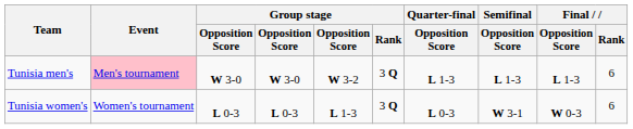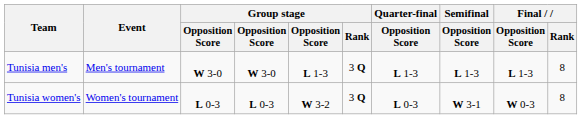 <table class="wikitable" style="text-align:center; font-size:90%">
 <tr>
 <th rowspan=2>Team</th>
 <th rowspan=2>Event</th>
 <th colspan=4>Group stage</th>
 <th>Quarter-final</th>
 <th>Semifinal</th>
 <th colspan=2>Final /  / </th>
 </tr>
 <tr style="font-size:95%">
 <th>Opposition<br>Score</th>
 <th>Opposition<br>Score</th>
 <th>Opposition<br>Score</th>
 <th>Rank</th>
 <th>Opposition<br>Score</th>
 <th>Opposition<br>Score</th>
 <th>Opposition<br>Score</th>
 <th>Rank</th>
 </tr>
 <tr>
 <td align=left><a href='#'>Tunisia men's</a></td>
-<td align=left style="background: pink;"><a href='#'>Men's tournament</a></td>
+<td align=left><a href='#'>Men's tournament</a></td>
 <td><br><strong>W</strong> 3-0</td>
 <td><br><strong>W</strong> 3-0</td>
-<td><br><strong>W</strong> 3-2</td>
+<td><br><strong>L</strong> 1-3</td>
 <td>3 <strong>Q</strong></td>
 <td><br><strong>L</strong> 1-3</td>
 <td><br><strong>L</strong> 1-3</td>
 <td><br><strong>L</strong> 1-3</td>
-<td>6</td>
+<td>8</td>
 </tr>
 <tr>
 <td align=left><a href='#'>Tunisia women's</a></td>
 <td align=left><a href='#'>Women's tournament</a></td>
 <td><br><strong>L</strong> 0-3</td>
 <td><br><strong>L</strong> 0-3</td>
-<td><br><strong>L</strong> 1-3</td>
+<td><br><strong>W</strong> 3-2</td>
 <td>3 <strong>Q</strong></td>
 <td><br><strong>L</strong> 0-3</td>
 <td><br><strong>W</strong> 3-1</td>
 <td><br><strong>W</strong> 0-3</td>
-<td>6</td>
+<td>8</td>
 </tr>
 </table>
